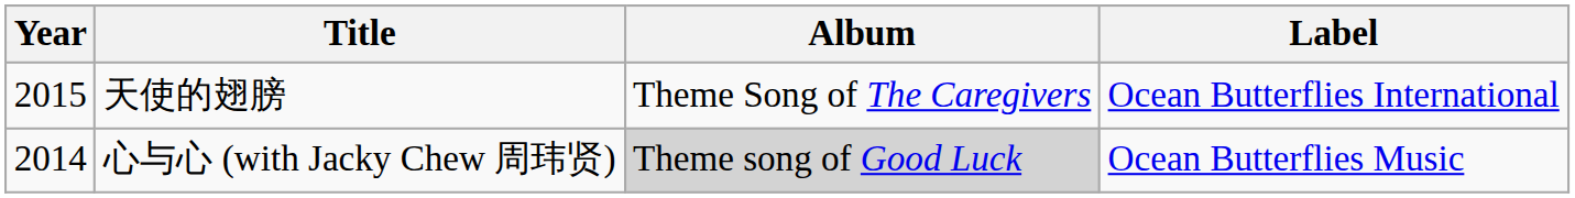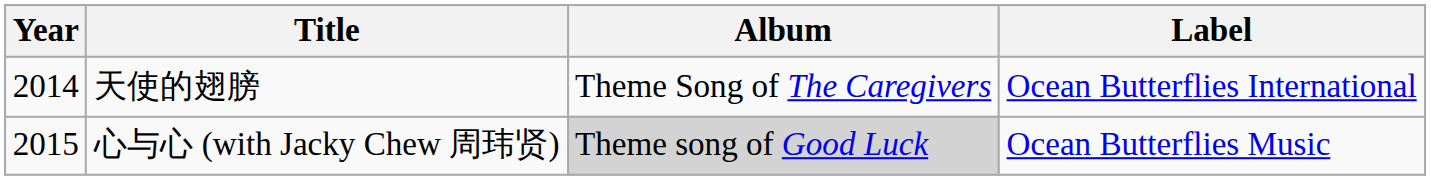 <table class="wikitable">
 <tr>
 <th>Year</th>
 <th>Title</th>
 <th>Album</th>
 <th>Label</th>
 </tr>
 <tr>
-<td>2015</td>
+<td>2014</td>
 <td>天使的翅膀</td>
 <td>Theme Song of <em><a href='#'>The Caregivers</a></em></td>
 <td><a href='#'>Ocean Butterflies International</a></td>
 </tr>
 <tr>
-<td>2014</td>
+<td>2015</td>
 <td>心与心 (with Jacky Chew 周玮贤)</td>
 <td style="background: lightgrey;">Theme song of <em><a href='#'>Good Luck</a></em></td>
 <td rowspan="2"><a href='#'>Ocean Butterflies Music</a></td>
 </tr>
 </table>
